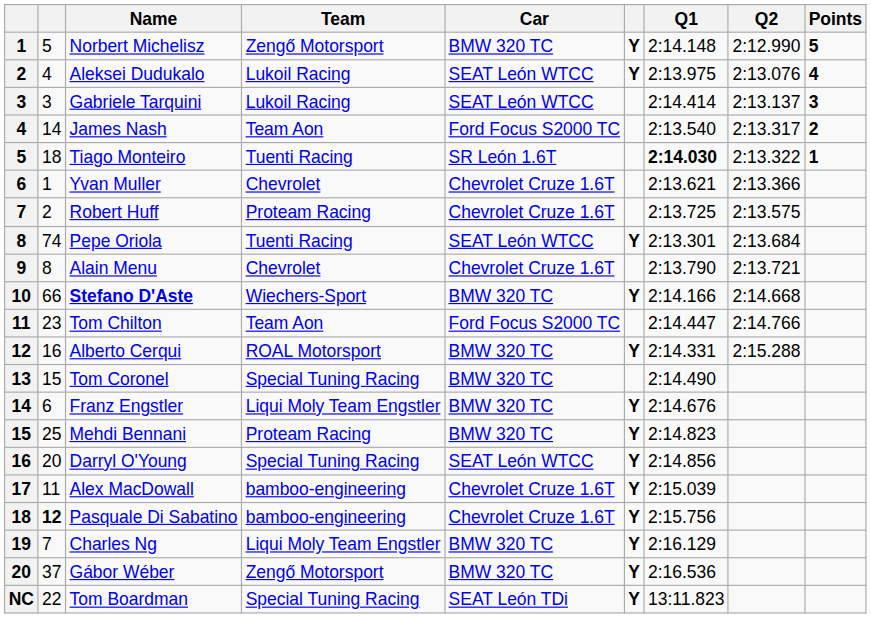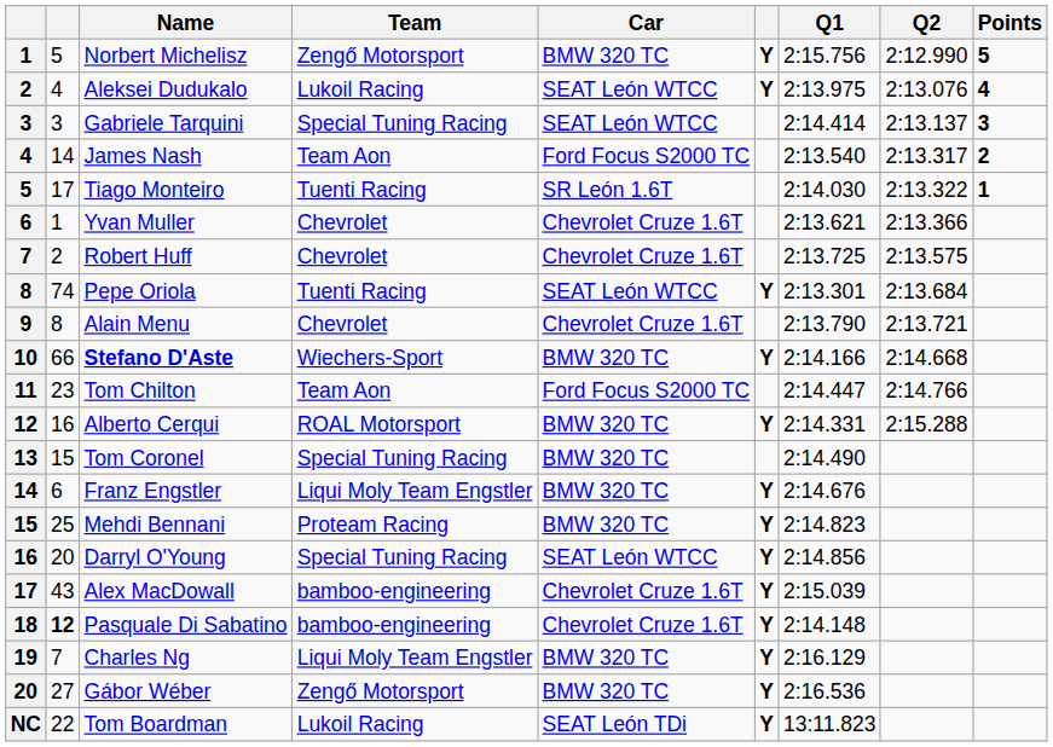 <table class="wikitable sortable" style="font-size: 95%;">
 <tr>
 <th></th>
 <th></th>
 <th>Name</th>
 <th>Team</th>
 <th>Car</th>
 <th></th>
 <th>Q1</th>
 <th>Q2</th>
 <th>Points</th>
 </tr>
 <tr>
 <th>1</th>
 <td>5</td>
 <td> <a href='#'>Norbert Michelisz</a></td>
 <td><a href='#'>Zengő Motorsport</a></td>
 <td><a href='#'>BMW 320 TC</a></td>
 <td align=center><strong><span>Y</span></strong></td>
-<td>2:14.148</td>
+<td>2:15.756</td>
 <td>2:12.990</td>
 <td><strong>5</strong></td>
 </tr>
 <tr>
 <th>2</th>
 <td>4</td>
 <td> <a href='#'>Aleksei Dudukalo</a></td>
 <td><a href='#'>Lukoil Racing</a></td>
 <td><a href='#'>SEAT León WTCC</a></td>
 <td align=center><strong><span>Y</span></strong></td>
 <td>2:13.975</td>
 <td>2:13.076</td>
 <td><strong>4</strong></td>
 </tr>
 <tr>
 <th>3</th>
 <td>3</td>
 <td> <a href='#'>Gabriele Tarquini</a></td>
-<td><a href='#'>Lukoil Racing</a></td>
+<td><a href='#'>Special Tuning Racing</a></td>
 <td><a href='#'>SEAT León WTCC</a></td>
 <td></td>
 <td>2:14.414</td>
 <td>2:13.137</td>
 <td><strong>3</strong></td>
 </tr>
 <tr>
 <th>4</th>
 <td>14</td>
 <td> <a href='#'>James Nash</a></td>
 <td><a href='#'>Team Aon</a></td>
 <td><a href='#'>Ford Focus S2000 TC</a></td>
 <td></td>
 <td>2:13.540</td>
 <td>2:13.317</td>
 <td><strong>2</strong></td>
 </tr>
 <tr>
 <th>5</th>
-<td>18</td>
+<td>17</td>
 <td> <a href='#'>Tiago Monteiro</a></td>
 <td><a href='#'>Tuenti Racing</a></td>
 <td><a href='#'>SR León 1.6T</a></td>
 <td></td>
-<td><strong>2:14.030</strong></td>
+<td>2:14.030</td>
 <td>2:13.322</td>
 <td><strong>1</strong></td>
 </tr>
 <tr>
 <th>6</th>
 <td>1</td>
 <td> <a href='#'>Yvan Muller</a></td>
 <td><a href='#'>Chevrolet</a></td>
 <td><a href='#'>Chevrolet Cruze 1.6T</a></td>
 <td></td>
 <td>2:13.621</td>
 <td>2:13.366</td>
 <td></td>
 </tr>
 <tr>
 <th>7</th>
 <td>2</td>
 <td> <a href='#'>Robert Huff</a></td>
-<td><a href='#'>Proteam Racing</a></td>
+<td><a href='#'>Chevrolet</a></td>
 <td><a href='#'>Chevrolet Cruze 1.6T</a></td>
 <td></td>
 <td>2:13.725</td>
 <td>2:13.575</td>
 <td></td>
 </tr>
 <tr>
 <th>8</th>
 <td>74</td>
 <td> <a href='#'>Pepe Oriola</a></td>
 <td><a href='#'>Tuenti Racing</a></td>
 <td><a href='#'>SEAT León WTCC</a></td>
 <td align=center><strong><span>Y</span></strong></td>
 <td>2:13.301</td>
 <td>2:13.684</td>
 <td></td>
 </tr>
 <tr>
 <th>9</th>
 <td>8</td>
 <td> <a href='#'>Alain Menu</a></td>
 <td><a href='#'>Chevrolet</a></td>
 <td><a href='#'>Chevrolet Cruze 1.6T</a></td>
 <td></td>
 <td>2:13.790</td>
 <td>2:13.721</td>
 <td></td>
 </tr>
 <tr>
 <th>10</th>
 <td>66</td>
 <td> <strong><a href='#'>Stefano D'Aste</a></strong></td>
 <td><a href='#'>Wiechers-Sport</a></td>
 <td><a href='#'>BMW 320 TC</a></td>
 <td align=center><strong><span>Y</span></strong></td>
 <td>2:14.166</td>
 <td>2:14.668</td>
 <td></td>
 </tr>
 <tr>
 <th>11</th>
 <td>23</td>
 <td> <a href='#'>Tom Chilton</a></td>
 <td><a href='#'>Team Aon</a></td>
 <td><a href='#'>Ford Focus S2000 TC</a></td>
 <td></td>
 <td>2:14.447</td>
 <td>2:14.766</td>
 <td></td>
 </tr>
 <tr>
 <th>12</th>
 <td>16</td>
 <td> <a href='#'>Alberto Cerqui</a></td>
 <td><a href='#'>ROAL Motorsport</a></td>
 <td><a href='#'>BMW 320 TC</a></td>
 <td align=center><strong><span>Y</span></strong></td>
 <td>2:14.331</td>
 <td>2:15.288</td>
 <td></td>
 </tr>
 <tr>
 <th>13</th>
 <td>15</td>
 <td> <a href='#'>Tom Coronel</a></td>
 <td><a href='#'>Special Tuning Racing</a></td>
 <td><a href='#'>BMW 320 TC</a></td>
 <td></td>
 <td>2:14.490</td>
 <td></td>
 <td></td>
 </tr>
 <tr>
 <th>14</th>
 <td>6</td>
 <td> <a href='#'>Franz Engstler</a></td>
 <td><a href='#'>Liqui Moly Team Engstler</a></td>
 <td><a href='#'>BMW 320 TC</a></td>
 <td align=center><strong><span>Y</span></strong></td>
 <td>2:14.676</td>
 <td></td>
 <td></td>
 </tr>
 <tr>
 <th>15</th>
 <td>25</td>
 <td> <a href='#'>Mehdi Bennani</a></td>
 <td><a href='#'>Proteam Racing</a></td>
 <td><a href='#'>BMW 320 TC</a></td>
 <td align=center><strong><span>Y</span></strong></td>
 <td>2:14.823</td>
 <td></td>
 <td></td>
 </tr>
 <tr>
 <th>16</th>
 <td>20</td>
 <td> <a href='#'>Darryl O'Young</a></td>
 <td><a href='#'>Special Tuning Racing</a></td>
 <td><a href='#'>SEAT León WTCC</a></td>
 <td align=center><strong><span>Y</span></strong></td>
 <td>2:14.856</td>
 <td></td>
 <td></td>
 </tr>
 <tr>
 <th>17</th>
-<td>11</td>
+<td>43</td>
 <td> <a href='#'>Alex MacDowall</a></td>
 <td><a href='#'>bamboo-engineering</a></td>
 <td><a href='#'>Chevrolet Cruze 1.6T</a></td>
 <td align=center><strong><span>Y</span></strong></td>
 <td>2:15.039</td>
 <td></td>
 <td></td>
 </tr>
 <tr>
 <th>18</th>
 <td><strong>12</strong></td>
 <td> <a href='#'>Pasquale Di Sabatino</a></td>
 <td><a href='#'>bamboo-engineering</a></td>
 <td><a href='#'>Chevrolet Cruze 1.6T</a></td>
 <td align=center><strong><span>Y</span></strong></td>
-<td>2:15.756</td>
+<td>2:14.148</td>
 <td></td>
 <td></td>
 </tr>
 <tr>
 <th>19</th>
 <td>7</td>
 <td> <a href='#'>Charles Ng</a></td>
 <td><a href='#'>Liqui Moly Team Engstler</a></td>
 <td><a href='#'>BMW 320 TC</a></td>
 <td align=center><strong><span>Y</span></strong></td>
 <td>2:16.129</td>
 <td></td>
 <td></td>
 </tr>
 <tr>
 <th>20</th>
-<td>37</td>
+<td>27</td>
 <td> <a href='#'>Gábor Wéber</a></td>
 <td><a href='#'>Zengő Motorsport</a></td>
 <td><a href='#'>BMW 320 TC</a></td>
 <td align=center><strong><span>Y</span></strong></td>
 <td>2:16.536</td>
 <td></td>
 <td></td>
 </tr>
 <tr>
 <th>NC</th>
 <td>22</td>
 <td> <a href='#'>Tom Boardman</a></td>
-<td><a href='#'>Special Tuning Racing</a></td>
+<td><a href='#'>Lukoil Racing</a></td>
 <td><a href='#'>SEAT León TDi</a></td>
 <td align=center><strong><span>Y</span></strong></td>
 <td>13:11.823</td>
 <td></td>
 <td></td>
 </tr>
 </table>
